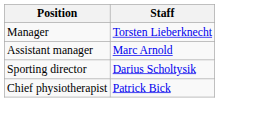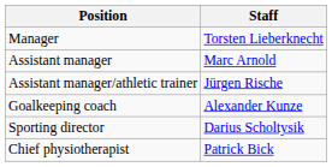 <table class="wikitable">
 <tr>
 <th>Position</th>
 <th>Staff</th>
 </tr>
 <tr>
 <td>Manager</td>
 <td><a href='#'>Torsten Lieberknecht</a></td>
 </tr>
 <tr>
 <td>Assistant manager</td>
 <td><a href='#'>Marc Arnold</a></td>
 </tr>
 <tr>
+<td>Assistant manager/athletic trainer</td>
+<td><a href='#'>Jürgen Rische</a></td>
+</tr>
+<tr>
+<td>Goalkeeping coach</td>
+<td><a href='#'>Alexander Kunze</a></td>
+</tr>
+<tr>
 <td>Sporting director</td>
 <td><a href='#'>Darius Scholtysik</a></td>
 </tr>
 <tr>
 <td>Chief physiotherapist</td>
 <td><a href='#'>Patrick Bick</a></td>
 </tr>
 </table>
